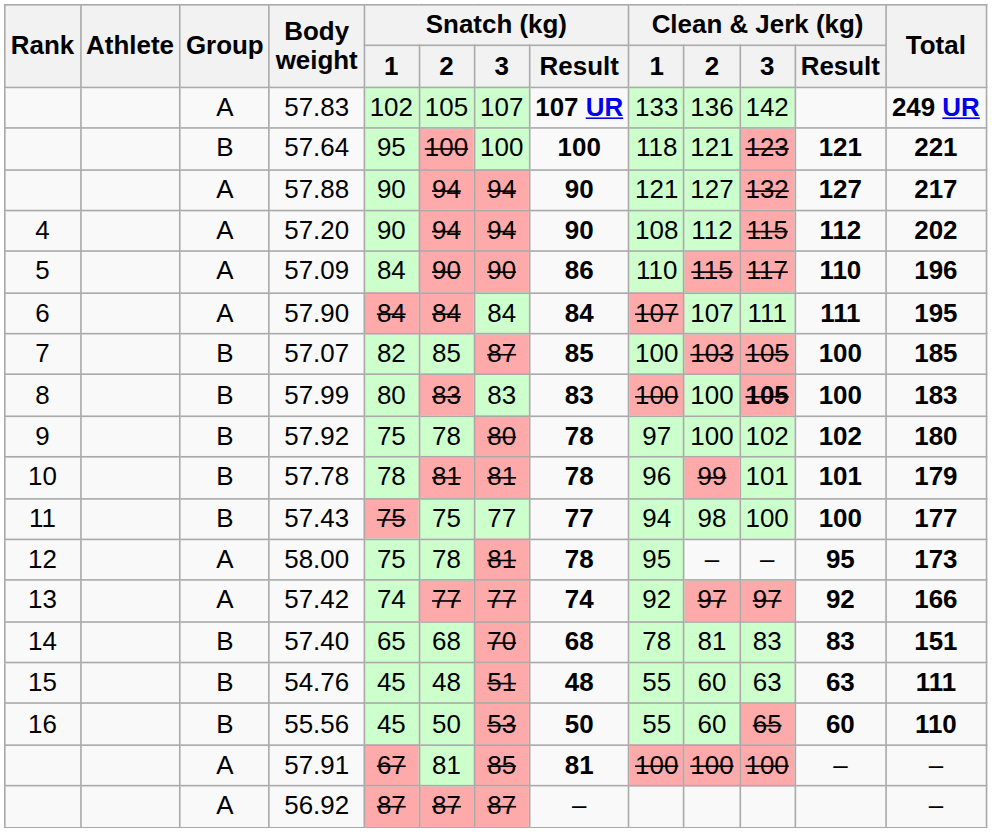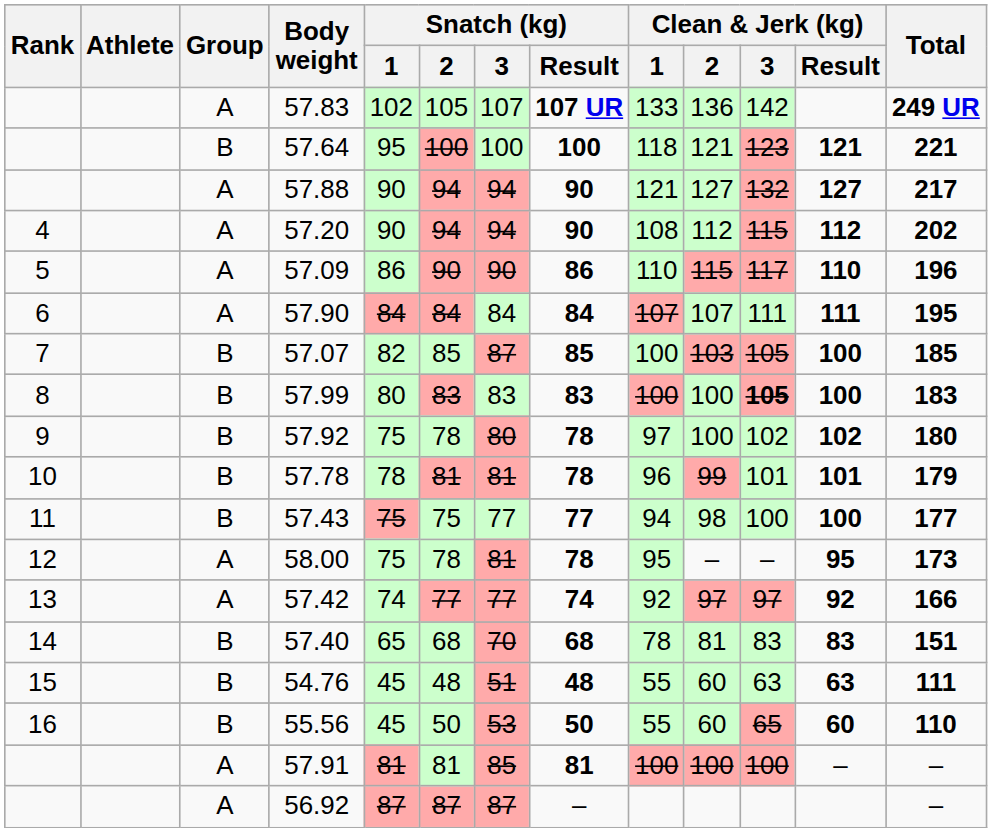 <table class="wikitable sortable" style="text-align:center;">
 <tr>
 <th rowspan="2">Rank</th>
 <th rowspan="2">Athlete</th>
 <th rowspan="2">Group</th>
 <th rowspan="2">Body<br>weight</th>
 <th colspan="4">Snatch (kg)</th>
 <th colspan="4">Clean & Jerk (kg)</th>
 <th rowspan="2">Total</th>
 </tr>
 <tr>
 <th>1</th>
 <th>2</th>
 <th>3</th>
 <th>Result</th>
 <th>1</th>
 <th>2</th>
 <th>3</th>
 <th>Result</th>
 </tr>
 <tr>
 <td></td>
 <td align="left"></td>
 <td>A</td>
 <td>57.83</td>
 <td bgcolor="ccffcc">102</td>
 <td bgcolor="ccffcc">105</td>
 <td bgcolor="ccffcc">107</td>
 <td><strong>107 <a href='#'>UR</a></strong></td>
 <td bgcolor="ccffcc">133</td>
 <td bgcolor="ccffcc">136</td>
 <td bgcolor="ccffcc">142</td>
 <td><strong></strong></td>
 <td><strong>249 <a href='#'>UR</a></strong></td>
 </tr>
 <tr>
 <td></td>
 <td align="left"></td>
 <td>B</td>
 <td>57.64</td>
 <td bgcolor="ccffcc">95</td>
 <td bgcolor="ffaaaa"><s>100</s></td>
 <td bgcolor="ccffcc">100</td>
 <td><strong>100</strong></td>
 <td bgcolor="ccffcc">118</td>
 <td bgcolor="ccffcc">121</td>
 <td bgcolor="ffaaaa"><s>123</s></td>
 <td><strong>121</strong></td>
 <td><strong>221</strong></td>
 </tr>
 <tr>
 <td></td>
 <td align="left"></td>
 <td>A</td>
 <td>57.88</td>
 <td bgcolor="ccffcc">90</td>
 <td bgcolor="ffaaaa"><s>94</s></td>
 <td bgcolor="ffaaaa"><s>94</s></td>
 <td><strong>90</strong></td>
 <td bgcolor="ccffcc">121</td>
 <td bgcolor="ccffcc">127</td>
 <td bgcolor="ffaaaa"><s>132</s></td>
 <td><strong>127</strong></td>
 <td><strong>217</strong></td>
 </tr>
 <tr>
 <td>4</td>
 <td align="left"></td>
 <td>A</td>
 <td>57.20</td>
 <td bgcolor="ccffcc">90</td>
 <td bgcolor="ffaaaa"><s>94</s></td>
 <td bgcolor="ffaaaa"><s>94</s></td>
 <td><strong>90</strong></td>
 <td bgcolor="ccffcc">108</td>
 <td bgcolor="ccffcc">112</td>
 <td bgcolor="ffaaaa"><s>115</s></td>
 <td><strong>112</strong></td>
 <td><strong>202</strong></td>
 </tr>
 <tr>
 <td>5</td>
 <td align="left"></td>
 <td>A</td>
 <td>57.09</td>
-<td bgcolor="ccffcc">84</td>
+<td bgcolor="ccffcc">86</td>
 <td bgcolor="ffaaaa"><s>90</s></td>
 <td bgcolor="ffaaaa"><s>90</s></td>
 <td><strong>86</strong></td>
 <td bgcolor="ccffcc">110</td>
 <td bgcolor="ffaaaa"><s>115</s></td>
 <td bgcolor="ffaaaa"><s>117</s></td>
 <td><strong>110</strong></td>
 <td><strong>196</strong></td>
 </tr>
 <tr>
 <td>6</td>
 <td align="left"></td>
 <td>A</td>
 <td>57.90</td>
 <td bgcolor="ffaaaa"><s>84</s></td>
 <td bgcolor="ffaaaa"><s>84</s></td>
 <td bgcolor="ccffcc">84</td>
 <td><strong>84</strong></td>
 <td bgcolor="ffaaaa"><s>107</s></td>
 <td bgcolor="ccffcc">107</td>
 <td bgcolor="ccffcc">111</td>
 <td><strong>111</strong></td>
 <td><strong>195</strong></td>
 </tr>
 <tr>
 <td>7</td>
 <td align="left"></td>
 <td>B</td>
 <td>57.07</td>
 <td bgcolor="ccffcc">82</td>
 <td bgcolor="ccffcc">85</td>
 <td bgcolor="ffaaaa"><s>87</s></td>
 <td><strong>85</strong></td>
 <td bgcolor="ccffcc">100</td>
 <td bgcolor="ffaaaa"><s>103</s></td>
 <td bgcolor="ffaaaa"><s>105</s></td>
 <td><strong>100</strong></td>
 <td><strong>185</strong></td>
 </tr>
 <tr>
 <td>8</td>
 <td align="left"></td>
 <td>B</td>
 <td>57.99</td>
 <td bgcolor="ccffcc">80</td>
 <td bgcolor="ffaaaa"><s>83</s></td>
 <td bgcolor="ccffcc">83</td>
 <td><strong>83</strong></td>
 <td bgcolor="ffaaaa"><s>100</s></td>
 <td bgcolor="ccffcc">100</td>
 <td bgcolor="ffaaaa"><strong><s>105</s></strong></td>
 <td><strong>100</strong></td>
 <td><strong>183</strong></td>
 </tr>
 <tr>
 <td>9</td>
 <td align="left"></td>
 <td>B</td>
 <td>57.92</td>
 <td bgcolor="ccffcc">75</td>
 <td bgcolor="ccffcc">78</td>
 <td bgcolor="ffaaaa"><s>80</s></td>
 <td><strong>78</strong></td>
 <td bgcolor="ccffcc">97</td>
 <td bgcolor="ccffcc">100</td>
 <td bgcolor="ccffcc">102</td>
 <td><strong>102</strong></td>
 <td><strong>180</strong></td>
 </tr>
 <tr>
 <td>10</td>
 <td align="left"></td>
 <td>B</td>
 <td>57.78</td>
 <td bgcolor="ccffcc">78</td>
 <td bgcolor="ffaaaa"><s>81</s></td>
 <td bgcolor="ffaaaa"><s>81</s></td>
 <td><strong>78</strong></td>
 <td bgcolor="ccffcc">96</td>
 <td bgcolor="ffaaaa"><s>99</s></td>
 <td bgcolor="ccffcc">101</td>
 <td><strong>101</strong></td>
 <td><strong>179</strong></td>
 </tr>
 <tr>
 <td>11</td>
 <td align="left"></td>
 <td>B</td>
 <td>57.43</td>
 <td bgcolor="ffaaaa"><s>75</s></td>
 <td bgcolor="ccffcc">75</td>
 <td bgcolor="ccffcc">77</td>
 <td><strong>77</strong></td>
 <td bgcolor="ccffcc">94</td>
 <td bgcolor="ccffcc">98</td>
 <td bgcolor="ccffcc">100</td>
 <td><strong>100</strong></td>
 <td><strong>177</strong></td>
 </tr>
 <tr>
 <td>12</td>
 <td align="left"></td>
 <td>A</td>
 <td>58.00</td>
 <td bgcolor="ccffcc">75</td>
 <td bgcolor="ccffcc">78</td>
 <td bgcolor="ffaaaa"><s>81</s></td>
 <td><strong>78</strong></td>
 <td bgcolor="ccffcc">95</td>
 <td>–</td>
 <td>–</td>
 <td><strong>95</strong></td>
 <td><strong>173</strong></td>
 </tr>
 <tr>
 <td>13</td>
 <td align="left"></td>
 <td>A</td>
 <td>57.42</td>
 <td bgcolor="ccffcc">74</td>
 <td bgcolor="ffaaaa"><s>77</s></td>
 <td bgcolor="ffaaaa"><s>77</s></td>
 <td><strong>74</strong></td>
 <td bgcolor="ccffcc">92</td>
 <td bgcolor="ffaaaa"><s>97</s></td>
 <td bgcolor="ffaaaa"><s>97</s></td>
 <td><strong>92</strong></td>
 <td><strong>166</strong></td>
 </tr>
 <tr>
 <td>14</td>
 <td align="left"></td>
 <td>B</td>
 <td>57.40</td>
 <td bgcolor="ccffcc">65</td>
 <td bgcolor="ccffcc">68</td>
 <td bgcolor="ffaaaa"><s>70</s></td>
 <td><strong>68</strong></td>
 <td bgcolor="ccffcc">78</td>
 <td bgcolor="ccffcc">81</td>
 <td bgcolor="ccffcc">83</td>
 <td><strong>83</strong></td>
 <td><strong>151</strong></td>
 </tr>
 <tr>
 <td>15</td>
 <td align="left"></td>
 <td>B</td>
 <td>54.76</td>
 <td bgcolor="ccffcc">45</td>
 <td bgcolor="ccffcc">48</td>
 <td bgcolor="ffaaaa"><s>51</s></td>
 <td><strong>48</strong></td>
 <td bgcolor="ccffcc">55</td>
 <td bgcolor="ccffcc">60</td>
 <td bgcolor="ccffcc">63</td>
 <td><strong>63</strong></td>
 <td><strong>111</strong></td>
 </tr>
 <tr>
 <td>16</td>
 <td align="left"></td>
 <td>B</td>
 <td>55.56</td>
 <td bgcolor="ccffcc">45</td>
 <td bgcolor="ccffcc">50</td>
 <td bgcolor="ffaaaa"><s>53</s></td>
 <td><strong>50</strong></td>
 <td bgcolor="ccffcc">55</td>
 <td bgcolor="ccffcc">60</td>
 <td bgcolor="ffaaaa"><s>65</s></td>
 <td><strong>60</strong></td>
 <td><strong>110</strong></td>
 </tr>
 <tr>
 <td></td>
 <td align="left"></td>
 <td>A</td>
 <td>57.91</td>
-<td bgcolor="ffaaaa"><s>67</s></td>
+<td bgcolor="ffaaaa"><s>81</s></td>
 <td bgcolor="ccffcc">81</td>
 <td bgcolor="ffaaaa"><s>85</s></td>
 <td><strong>81</strong></td>
 <td bgcolor="ffaaaa"><s>100</s></td>
 <td bgcolor="ffaaaa"><s>100</s></td>
 <td bgcolor="ffaaaa"><s>100</s></td>
 <td>–</td>
 <td>–</td>
 </tr>
 <tr>
 <td></td>
 <td align="left"></td>
 <td>A</td>
 <td>56.92</td>
 <td bgcolor="ffaaaa"><s>87</s></td>
 <td bgcolor="ffaaaa"><s>87</s></td>
 <td bgcolor="ffaaaa"><s>87</s></td>
 <td>–</td>
 <td></td>
 <td></td>
 <td></td>
 <td></td>
 <td>–</td>
 </tr>
 </table>
